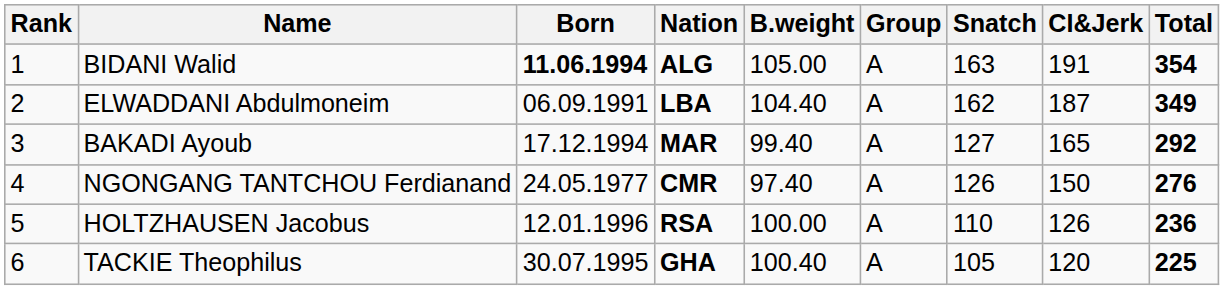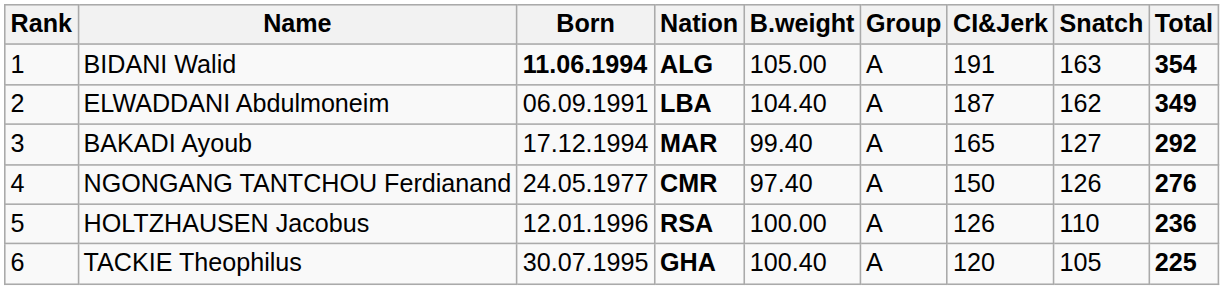 <table class="wikitable">
 <tr>
 <th>Rank</th>
 <th>Name</th>
 <th>Born</th>
 <th>Nation</th>
 <th>B.weight</th>
 <th>Group</th>
+<th>CI&Jerk</th>
 <th>Snatch</th>
-<th>CI&Jerk</th>
 <th>Total</th>
 </tr>
 <tr>
 <td>1</td>
 <td>BIDANI Walid</td>
 <td><strong>11.06.1994</strong></td>
 <td><strong>ALG</strong></td>
 <td>105.00</td>
 <td>A</td>
+<td>191</td>
 <td>163</td>
-<td>191</td>
 <td><strong>354</strong></td>
 </tr>
 <tr>
 <td>2</td>
 <td>ELWADDANI Abdulmoneim</td>
 <td>06.09.1991</td>
 <td><strong>LBA</strong></td>
 <td>104.40</td>
 <td>A</td>
+<td>187</td>
 <td>162</td>
-<td>187</td>
 <td><strong>349</strong></td>
 </tr>
 <tr>
 <td>3</td>
 <td>BAKADI Ayoub</td>
 <td>17.12.1994</td>
 <td><strong>MAR</strong></td>
 <td>99.40</td>
 <td>A</td>
+<td>165</td>
 <td>127</td>
-<td>165</td>
 <td><strong>292</strong></td>
 </tr>
 <tr>
 <td>4</td>
 <td>NGONGANG TANTCHOU Ferdianand</td>
 <td>24.05.1977</td>
 <td><strong>CMR</strong></td>
 <td>97.40</td>
 <td>A</td>
+<td>150</td>
 <td>126</td>
-<td>150</td>
 <td><strong>276</strong></td>
 </tr>
 <tr>
 <td>5</td>
 <td>HOLTZHAUSEN Jacobus</td>
 <td>12.01.1996</td>
 <td><strong>RSA</strong></td>
 <td>100.00</td>
 <td>A</td>
+<td>126</td>
 <td>110</td>
-<td>126</td>
 <td><strong>236</strong></td>
 </tr>
 <tr>
 <td>6</td>
 <td>TACKIE Theophilus</td>
 <td>30.07.1995</td>
 <td><strong>GHA</strong></td>
 <td>100.40</td>
 <td>A</td>
+<td>120</td>
 <td>105</td>
-<td>120</td>
 <td><strong>225</strong></td>
 </tr>
 </table>
